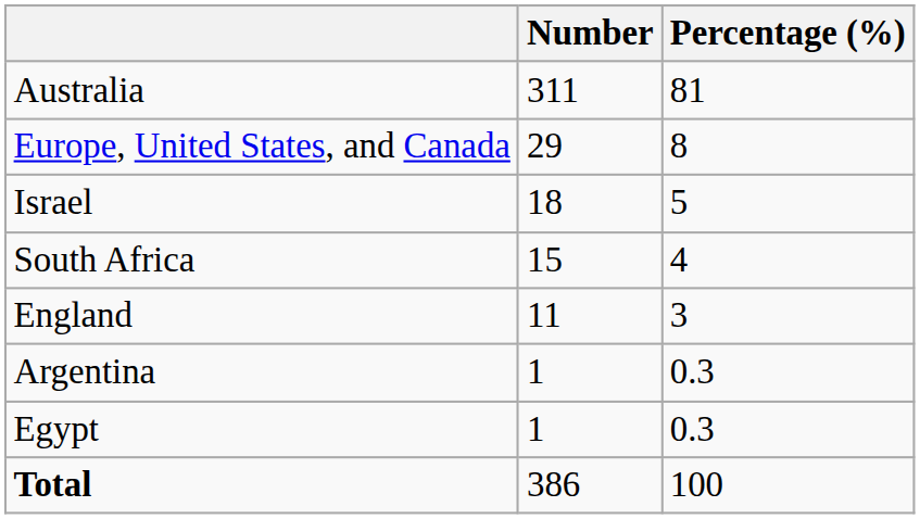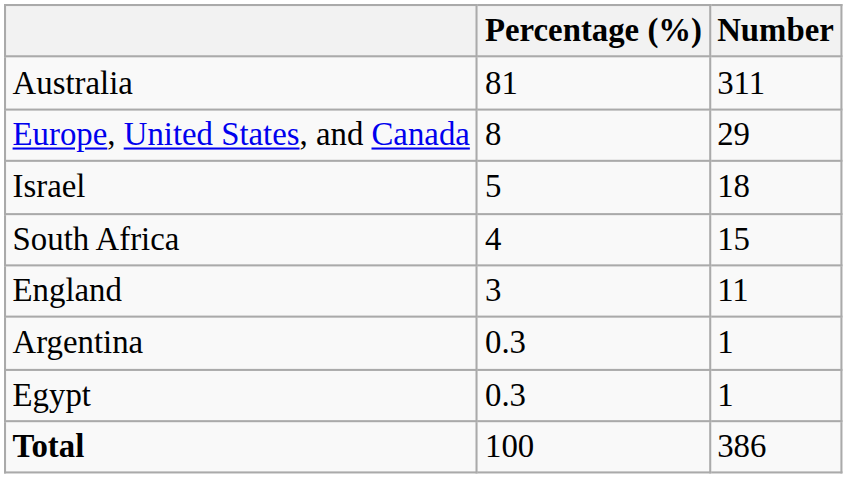 <table class="wikitable">
 <tr>
 <th></th>
+<th>Percentage (%)</th>
 <th>Number</th>
-<th>Percentage (%)</th>
 </tr>
 <tr>
 <td>Australia</td>
+<td>81</td>
 <td>311</td>
-<td>81</td>
 </tr>
 <tr>
 <td><a href='#'>Europe</a>, <a href='#'>United States</a>, and <a href='#'>Canada</a></td>
+<td>8</td>
 <td>29</td>
-<td>8</td>
 </tr>
 <tr>
 <td>Israel</td>
+<td>5</td>
 <td>18</td>
-<td>5</td>
 </tr>
 <tr>
 <td>South Africa</td>
+<td>4</td>
 <td>15</td>
-<td>4</td>
 </tr>
 <tr>
 <td>England</td>
+<td>3</td>
 <td>11</td>
-<td>3</td>
 </tr>
 <tr>
 <td>Argentina</td>
+<td>0.3</td>
 <td>1</td>
-<td>0.3</td>
 </tr>
 <tr>
 <td>Egypt</td>
+<td>0.3</td>
 <td>1</td>
-<td>0.3</td>
 </tr>
 <tr>
 <td><strong>Total</strong></td>
+<td>100</td>
 <td>386</td>
-<td>100</td>
 </tr>
 </table>
